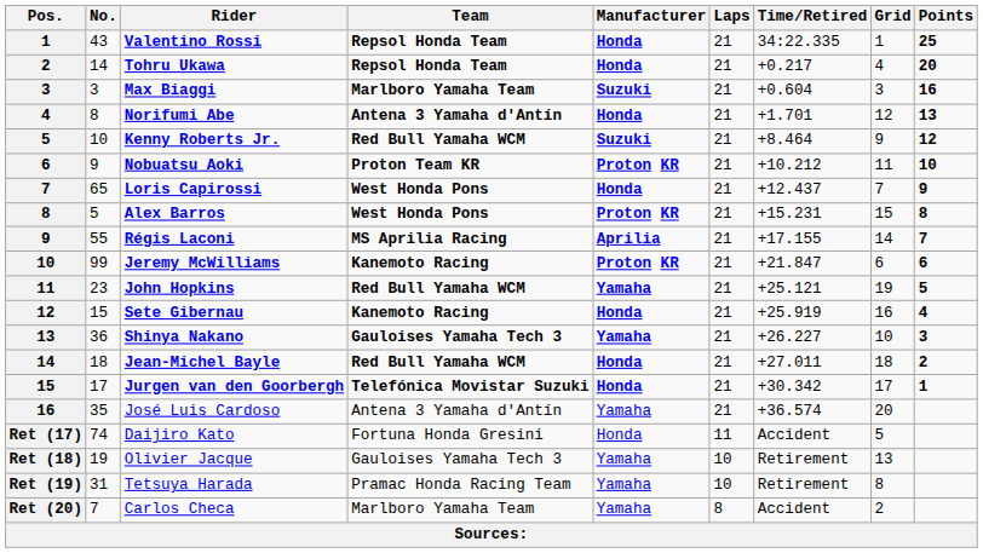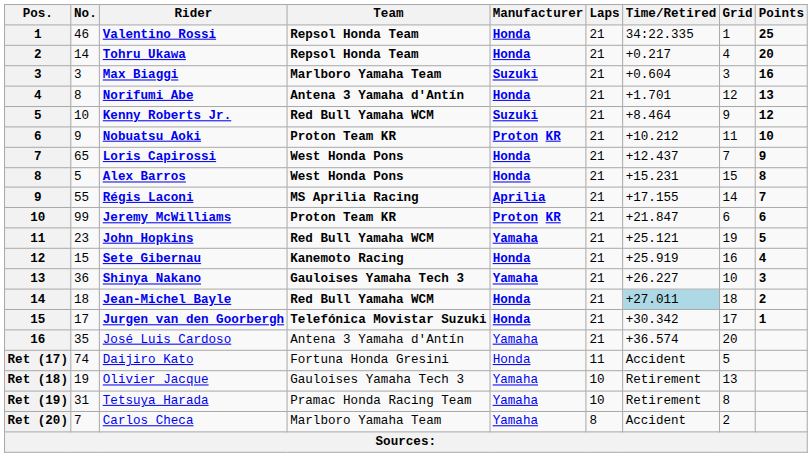 <table class="wikitable" style="font-size: 95%;">
 <tr>
 <th>Pos.</th>
 <th>No.</th>
 <th>Rider</th>
 <th>Team</th>
 <th>Manufacturer</th>
 <th>Laps</th>
 <th>Time/Retired</th>
 <th>Grid</th>
 <th>Points</th>
 </tr>
 <tr>
 <th>1</th>
-<td>43</td>
+<td>46</td>
 <td> <strong><a href='#'>Valentino Rossi</a></strong></td>
 <td><strong>Repsol Honda Team</strong></td>
 <td><strong><a href='#'>Honda</a></strong></td>
 <td>21</td>
 <td>34:22.335</td>
 <td>1</td>
 <td><strong>25</strong></td>
 </tr>
 <tr>
 <th>2</th>
 <td>14</td>
 <td> <strong><a href='#'>Tohru Ukawa</a></strong></td>
 <td><strong>Repsol Honda Team</strong></td>
 <td><strong><a href='#'>Honda</a></strong></td>
 <td>21</td>
 <td>+0.217</td>
 <td>4</td>
 <td><strong>20</strong></td>
 </tr>
 <tr>
 <th>3</th>
 <td>3</td>
 <td> <strong><a href='#'>Max Biaggi</a></strong></td>
 <td><strong>Marlboro Yamaha Team</strong></td>
 <td><strong><a href='#'>Suzuki</a></strong></td>
 <td>21</td>
 <td>+0.604</td>
 <td>3</td>
 <td><strong>16</strong></td>
 </tr>
 <tr>
 <th>4</th>
 <td>8</td>
 <td> <strong><a href='#'>Norifumi Abe</a></strong></td>
 <td><strong>Antena 3 Yamaha d'Antín</strong></td>
 <td><strong><a href='#'>Honda</a></strong></td>
 <td>21</td>
 <td>+1.701</td>
 <td>12</td>
 <td><strong>13</strong></td>
 </tr>
 <tr>
 <th>5</th>
 <td>10</td>
 <td> <strong><a href='#'>Kenny Roberts Jr.</a></strong></td>
 <td><strong>Red Bull Yamaha WCM</strong></td>
 <td><strong><a href='#'>Suzuki</a></strong></td>
 <td>21</td>
 <td>+8.464</td>
 <td>9</td>
 <td><strong>12</strong></td>
 </tr>
 <tr>
 <th>6</th>
 <td>9</td>
 <td> <strong><a href='#'>Nobuatsu Aoki</a></strong></td>
 <td><strong>Proton Team KR</strong></td>
 <td><strong><a href='#'>Proton</a> <a href='#'>KR</a></strong></td>
 <td>21</td>
 <td>+10.212</td>
 <td>11</td>
 <td><strong>10</strong></td>
 </tr>
 <tr>
 <th>7</th>
 <td>65</td>
 <td> <strong><a href='#'>Loris Capirossi</a></strong></td>
 <td><strong>West Honda Pons</strong></td>
 <td><strong><a href='#'>Honda</a></strong></td>
 <td>21</td>
 <td>+12.437</td>
 <td>7</td>
 <td><strong>9</strong></td>
 </tr>
 <tr>
 <th>8</th>
 <td>5</td>
 <td> <strong><a href='#'>Alex Barros</a></strong></td>
 <td><strong>West Honda Pons</strong></td>
-<td><strong><a href='#'>Proton</a> <a href='#'>KR</a></strong></td>
+<td><strong><a href='#'>Honda</a></strong></td>
 <td>21</td>
 <td>+15.231</td>
 <td>15</td>
 <td><strong>8</strong></td>
 </tr>
 <tr>
 <th>9</th>
 <td>55</td>
 <td> <strong><a href='#'>Régis Laconi</a></strong></td>
 <td><strong>MS Aprilia Racing</strong></td>
 <td><strong><a href='#'>Aprilia</a></strong></td>
 <td>21</td>
 <td>+17.155</td>
 <td>14</td>
 <td><strong>7</strong></td>
 </tr>
 <tr>
 <th>10</th>
 <td>99</td>
 <td> <strong><a href='#'>Jeremy McWilliams</a></strong></td>
-<td><strong>Kanemoto Racing</strong></td>
+<td><strong>Proton Team KR</strong></td>
 <td><strong><a href='#'>Proton</a> <a href='#'>KR</a></strong></td>
 <td>21</td>
 <td>+21.847</td>
 <td>6</td>
 <td><strong>6</strong></td>
 </tr>
 <tr>
 <th>11</th>
 <td>23</td>
 <td> <strong><a href='#'>John Hopkins</a></strong></td>
 <td><strong>Red Bull Yamaha WCM</strong></td>
 <td><strong><a href='#'>Yamaha</a></strong></td>
 <td>21</td>
 <td>+25.121</td>
 <td>19</td>
 <td><strong>5</strong></td>
 </tr>
 <tr>
 <th>12</th>
 <td>15</td>
 <td> <strong><a href='#'>Sete Gibernau</a></strong></td>
 <td><strong>Kanemoto Racing</strong></td>
 <td><strong><a href='#'>Honda</a></strong></td>
 <td>21</td>
 <td>+25.919</td>
 <td>16</td>
 <td><strong>4</strong></td>
 </tr>
 <tr>
 <th>13</th>
 <td>36</td>
 <td> <strong><a href='#'>Shinya Nakano</a></strong></td>
 <td><strong>Gauloises Yamaha Tech 3</strong></td>
 <td><strong><a href='#'>Yamaha</a></strong></td>
 <td>21</td>
 <td>+26.227</td>
 <td>10</td>
 <td><strong>3</strong></td>
 </tr>
 <tr>
 <th>14</th>
 <td>18</td>
 <td> <strong><a href='#'>Jean-Michel Bayle</a></strong></td>
 <td><strong>Red Bull Yamaha WCM</strong></td>
 <td><strong><a href='#'>Honda</a></strong></td>
 <td>21</td>
-<td>+27.011</td>
+<td style="background: lightblue;">+27.011</td>
 <td>18</td>
 <td><strong>2</strong></td>
 </tr>
 <tr>
 <th>15</th>
 <td>17</td>
 <td> <strong><a href='#'>Jurgen van den Goorbergh</a></strong></td>
 <td><strong>Telefónica Movistar Suzuki</strong></td>
 <td><strong><a href='#'>Honda</a></strong></td>
 <td>21</td>
 <td>+30.342</td>
 <td>17</td>
 <td><strong>1</strong></td>
 </tr>
 <tr>
 <th>16</th>
 <td>35</td>
 <td> <a href='#'>José Luis Cardoso</a></td>
 <td>Antena 3 Yamaha d'Antín</td>
 <td><a href='#'>Yamaha</a></td>
 <td>21</td>
 <td>+36.574</td>
 <td>20</td>
 <td></td>
 </tr>
 <tr>
 <th>Ret (17)</th>
 <td>74</td>
 <td> <a href='#'>Daijiro Kato</a></td>
 <td>Fortuna Honda Gresini</td>
 <td><a href='#'>Honda</a></td>
 <td>11</td>
 <td>Accident</td>
 <td>5</td>
 <td></td>
 </tr>
 <tr>
 <th>Ret (18)</th>
 <td>19</td>
 <td> <a href='#'>Olivier Jacque</a></td>
 <td>Gauloises Yamaha Tech 3</td>
 <td><a href='#'>Yamaha</a></td>
 <td>10</td>
 <td>Retirement</td>
 <td>13</td>
 <td></td>
 </tr>
 <tr>
 <th>Ret (19)</th>
 <td>31</td>
 <td> <a href='#'>Tetsuya Harada</a></td>
 <td>Pramac Honda Racing Team</td>
 <td><a href='#'>Yamaha</a></td>
 <td>10</td>
 <td>Retirement</td>
 <td>8</td>
 <td></td>
 </tr>
 <tr>
 <th>Ret (20)</th>
 <td>7</td>
 <td> <a href='#'>Carlos Checa</a></td>
 <td>Marlboro Yamaha Team</td>
 <td><a href='#'>Yamaha</a></td>
 <td>8</td>
 <td>Accident</td>
 <td>2</td>
 <td></td>
 </tr>
 <tr>
 <th colspan=9>Sources: </th>
 </tr>
 </table>
